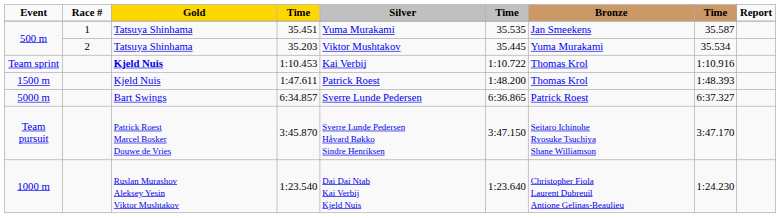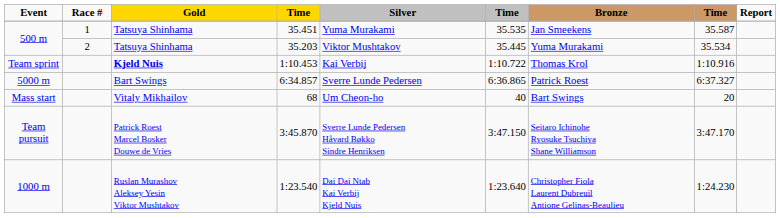 <table class="wikitable">
 <tr>
 <td width="80" align="center"><strong>Event</strong></td>
 <td width="65" align="center"><strong>Race #</strong></td>
 <td width="240" bgcolor="gold" align="center"><strong>Gold</strong></td>
 <td width="50" bgcolor="gold" align="center"><strong>Time</strong></td>
 <td width="240" bgcolor="silver" align="center"><strong>Silver</strong></td>
 <td width="50" bgcolor="silver" align="center"><strong>Time</strong></td>
 <td width="240" bgcolor="#CC9966" align="center"><strong>Bronze</strong></td>
 <td width="50" bgcolor="#CC9966" align="center"><strong>Time</strong></td>
 <td width="50" align="center"><strong>Report</strong></td>
 </tr>
 <tr bgcolor="#cccccc">
 </tr>
 <tr>
 <td rowspan=2 align="center"><a href='#'>500 m</a></td>
 <td align="center">1</td>
 <td> <a href='#'>Tatsuya Shinhama</a></td>
 <td align="right">35.451</td>
 <td> <a href='#'>Yuma Murakami</a></td>
 <td align="right">35.535</td>
 <td> <a href='#'>Jan Smeekens</a></td>
 <td align="right">35.587</td>
 <td align="center"></td>
 </tr>
 <tr>
 <td align="center">2</td>
 <td> <a href='#'>Tatsuya Shinhama</a></td>
 <td align="right">35.203</td>
 <td> <a href='#'>Viktor Mushtakov</a></td>
 <td align="right">35.445</td>
 <td> <a href='#'>Yuma Murakami</a></td>
 <td align="center">35.534</td>
 <td align="center"></td>
 </tr>
 <tr>
 <td align="center"><a href='#'>Team sprint</a></td>
 <td align="center"></td>
 <td><strong> <a href='#'>Kjeld Nuis</a></strong></td>
 <td align="right">1:10.453</td>
 <td> <a href='#'>Kai Verbij</a></td>
 <td align="right">1:10.722</td>
 <td> <a href='#'>Thomas Krol</a></td>
 <td align="right">1:10.916</td>
 <td align="center"></td>
 </tr>
 <tr>
-<td align="center"><a href='#'>1500 m</a></td>
-<td align="center"></td>
-<td> <a href='#'>Kjeld Nuis</a></td>
-<td align="right">1:47.611</td>
-<td> <a href='#'>Patrick Roest</a></td>
-<td align="right">1:48.200</td>
-<td> <a href='#'>Thomas Krol</a></td>
-<td align="right">1:48.393</td>
-<td align="center"></td>
-</tr>
-<tr>
 <td align="center"><a href='#'>5000 m</a></td>
 <td align="center"></td>
 <td> <a href='#'>Bart Swings</a></td>
 <td align="right">6:34.857</td>
 <td> <a href='#'>Sverre Lunde Pedersen</a></td>
 <td align="right">6:36.865</td>
 <td> <a href='#'>Patrick Roest</a></td>
 <td align="right">6:37.327</td>
+<td align="center"></td>
+</tr>
+<tr>
+<td align="center"><a href='#'>Mass start</a></td>
+<td align="center"></td>
+<td> <a href='#'>Vitaly Mikhailov</a></td>
+<td align="right">68 </td>
+<td> <a href='#'>Um Cheon-ho</a></td>
+<td align="right">40 </td>
+<td> <a href='#'>Bart Swings</a></td>
+<td align="right">20 </td>
 <td align="center"></td>
 </tr>
 <tr>
 <td align="center"><a href='#'>Team pursuit</a></td>
 <td align="center"></td>
 <td><br><small><a href='#'>Patrick Roest</a><br><a href='#'>Marcel Bosker</a><br><a href='#'>Douwe de Vries</a></small></td>
 <td align="right">3:45.870</td>
 <td><br><small><a href='#'>Sverre Lunde Pedersen</a><br><a href='#'>Håvard Bøkko</a><br><a href='#'>Sindre Henriksen</a></small></td>
 <td align="right">3:47.150</td>
 <td><br><small><a href='#'>Seitaro Ichinohe</a><br><a href='#'>Ryosuke Tsuchiya</a><br><a href='#'>Shane Williamson</a></small></td>
 <td align="right">3:47.170</td>
 <td align="center"></td>
 </tr>
 <tr>
 <td align="center"><a href='#'>1000 m</a></td>
 <td align="center"></td>
 <td><br><small><a href='#'>Ruslan Murashov</a><br><a href='#'>Aleksey Yesin</a><br><a href='#'>Viktor Mushtakov</a></small></td>
 <td align="right">1:23.540</td>
 <td><br><small><a href='#'>Dai Dai Ntab</a><br><a href='#'>Kai Verbij</a><br><a href='#'>Kjeld Nuis</a></small></td>
 <td align="right">1:23.640</td>
 <td><br><small><a href='#'>Christopher Fiola</a><br><a href='#'>Laurent Dubreuil</a><br><a href='#'>Antione Gelinas-Beaulieu</a></small></td>
 <td align="right">1:24.230</td>
 <td align="center"></td>
 </tr>
 </table>
